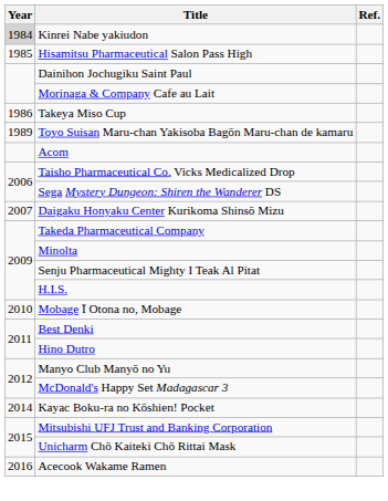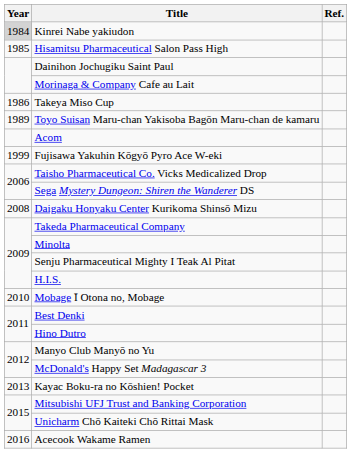 <table class="wikitable">
 <tr>
 <th>Year</th>
 <th>Title</th>
 <th>Ref.</th>
 </tr>
 <tr>
 <td style="background: lightgrey;">1984</td>
 <td>Kinrei Nabe yakiudon</td>
 <td></td>
 </tr>
 <tr>
 <td>1985</td>
 <td><a href='#'>Hisamitsu Pharmaceutical</a> Salon Pass High</td>
 <td></td>
 </tr>
 <tr>
 <td rowspan="2"></td>
 <td>Dainihon Jochugiku Saint Paul</td>
 <td></td>
 </tr>
 <tr>
 <td><a href='#'>Morinaga & Company</a> Cafe au Lait</td>
 <td></td>
 </tr>
 <tr>
 <td>1986</td>
 <td>Takeya Miso Cup</td>
 <td></td>
 </tr>
 <tr>
 <td>1989</td>
 <td><a href='#'>Toyo Suisan</a> Maru-chan Yakisoba Bagōn Maru-chan de kamaru</td>
 <td></td>
 </tr>
 <tr>
 <td></td>
 <td><a href='#'>Acom</a></td>
 <td></td>
 </tr>
 <tr>
+<td>1999</td>
+<td>Fujisawa Yakuhin Kōgyō Pyro Ace W-eki</td>
+<td></td>
+</tr>
+<tr>
 <td rowspan="2">2006</td>
 <td><a href='#'>Taisho Pharmaceutical Co.</a> Vicks Medicalized Drop</td>
 <td></td>
 </tr>
 <tr>
 <td><a href='#'>Sega</a> <em><a href='#'>Mystery Dungeon: Shiren the Wanderer</a></em> DS</td>
 <td></td>
 </tr>
 <tr>
-<td>2007</td>
+<td>2008</td>
 <td><a href='#'>Daigaku Honyaku Center</a> Kurikoma Shinsō Mizu</td>
 <td></td>
 </tr>
 <tr>
 <td rowspan="4">2009</td>
 <td><a href='#'>Takeda Pharmaceutical Company</a></td>
 <td></td>
 </tr>
 <tr>
 <td><a href='#'>Minolta</a></td>
 <td></td>
 </tr>
 <tr>
 <td>Senju Pharmaceutical Mighty I Teak Al Pitat</td>
 <td></td>
 </tr>
 <tr>
 <td><a href='#'>H.I.S.</a></td>
 <td></td>
 </tr>
 <tr>
 <td>2010</td>
 <td><a href='#'>Mobage</a> Ī Otona no, Mobage</td>
 <td></td>
 </tr>
 <tr>
 <td rowspan="2">2011</td>
 <td><a href='#'>Best Denki</a></td>
 <td></td>
 </tr>
 <tr>
 <td><a href='#'>Hino Dutro</a></td>
 <td></td>
 </tr>
 <tr>
 <td rowspan="2">2012</td>
 <td>Manyo Club Manyō no Yu</td>
 <td></td>
 </tr>
 <tr>
 <td><a href='#'>McDonald's</a> Happy Set <em>Madagascar 3</em></td>
 <td></td>
 </tr>
 <tr>
-<td>2014</td>
+<td>2013</td>
 <td>Kayac Boku-ra no Kōshien! Pocket</td>
 <td></td>
 </tr>
 <tr>
 <td rowspan="2">2015</td>
 <td><a href='#'>Mitsubishi UFJ Trust and Banking Corporation</a></td>
 <td></td>
 </tr>
 <tr>
 <td><a href='#'>Unicharm</a> Chō Kaiteki Chō Rittai Mask</td>
 <td></td>
 </tr>
 <tr>
 <td>2016</td>
 <td>Acecook Wakame Ramen</td>
 <td></td>
 </tr>
 </table>
